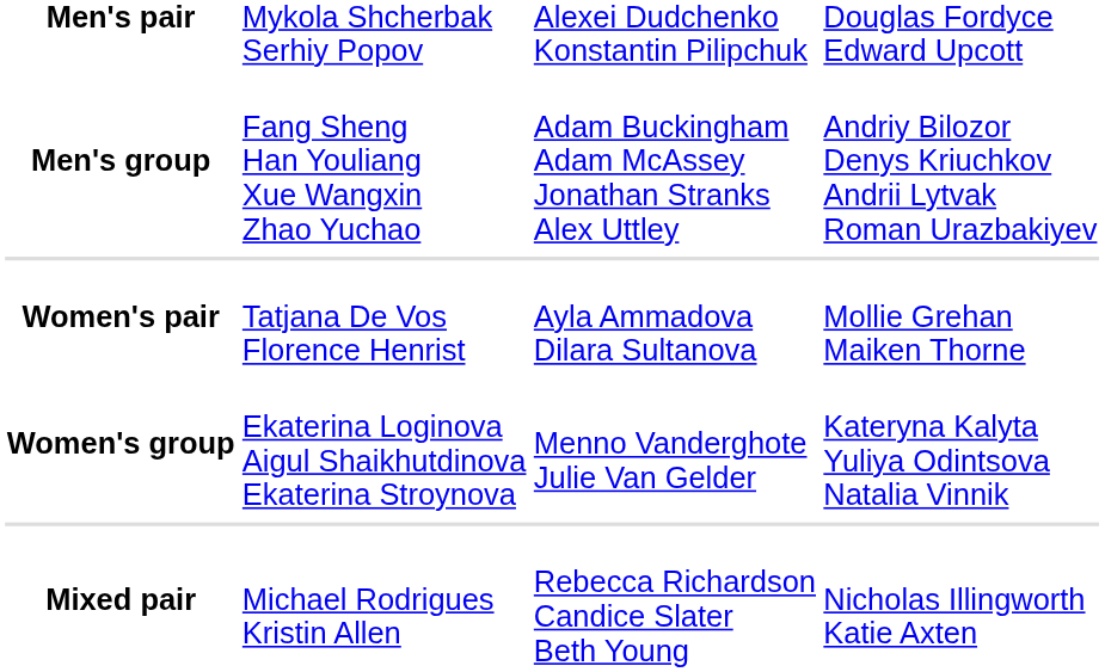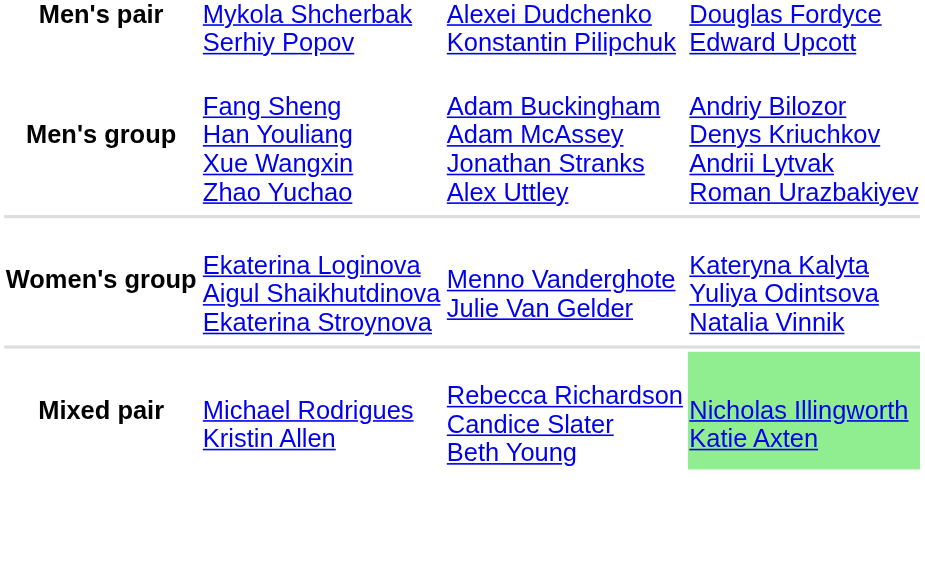 <table>
 <tr>
 <th scope="row">Men's pair</th>
 <td><br><a href='#'>Mykola Shcherbak</a><br><a href='#'>Serhiy Popov</a></td>
 <td><br><a href='#'>Alexei Dudchenko</a><br><a href='#'>Konstantin Pilipchuk</a></td>
 <td><br><a href='#'>Douglas Fordyce</a><br><a href='#'>Edward Upcott</a></td>
 </tr>
 <tr>
 <th scope="row">Men's group</th>
 <td><br><a href='#'>Fang Sheng</a><br><a href='#'>Han Youliang</a><br><a href='#'>Xue Wangxin</a><br><a href='#'>Zhao Yuchao</a></td>
 <td><br><a href='#'>Adam Buckingham</a><br><a href='#'>Adam McAssey</a><br><a href='#'>Jonathan Stranks</a><br><a href='#'>Alex Uttley</a></td>
 <td><br><a href='#'>Andriy Bilozor</a><br><a href='#'>Denys Kriuchkov</a><br><a href='#'>Andrii Lytvak</a><br><a href='#'>Roman Urazbakiyev</a></td>
 </tr>
 <tr>
 </tr>
 <tr bgcolor=#DDDDDD>
 <td colspan=4></td>
 </tr>
 <tr>
-<th scope="row">Women's pair</th>
-<td><br><a href='#'>Tatjana De Vos</a><br><a href='#'>Florence Henrist</a></td>
-<td><br><a href='#'>Ayla Ammadova</a><br><a href='#'>Dilara Sultanova</a></td>
-<td><br><a href='#'>Mollie Grehan</a><br><a href='#'>Maiken Thorne</a></td>
-</tr>
-<tr>
 <th scope="row">Women's group</th>
 <td><br><a href='#'>Ekaterina Loginova</a><br><a href='#'>Aigul Shaikhutdinova</a><br><a href='#'>Ekaterina Stroynova</a></td>
 <td><br><a href='#'>Menno Vanderghote</a><br><a href='#'>Julie Van Gelder</a></td>
 <td><br><a href='#'>Kateryna Kalyta</a><br><a href='#'>Yuliya Odintsova</a><br><a href='#'>Natalia Vinnik</a></td>
 </tr>
 <tr>
 </tr>
 <tr bgcolor=#DDDDDD>
 <td colspan=4></td>
 </tr>
 <tr>
 <th scope="row">Mixed pair</th>
 <td><br><a href='#'>Michael Rodrigues</a><br><a href='#'>Kristin Allen</a></td>
 <td><br><a href='#'>Rebecca Richardson</a><br><a href='#'>Candice Slater</a><br><a href='#'>Beth Young</a></td>
-<td><br><a href='#'>Nicholas Illingworth</a><br><a href='#'>Katie Axten</a></td>
+<td style="background: lightgreen;"><br><a href='#'>Nicholas Illingworth</a><br><a href='#'>Katie Axten</a></td>
 </tr>
 </table>
